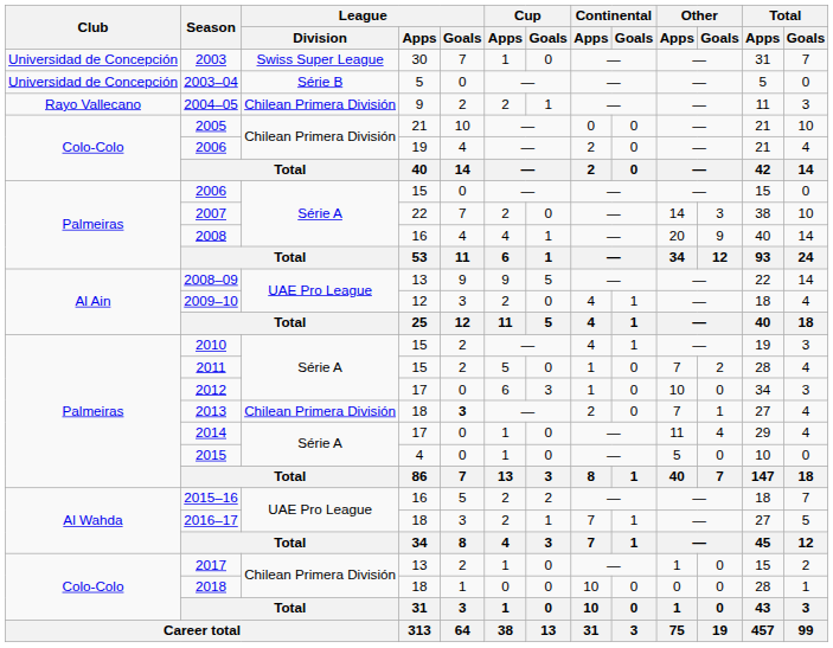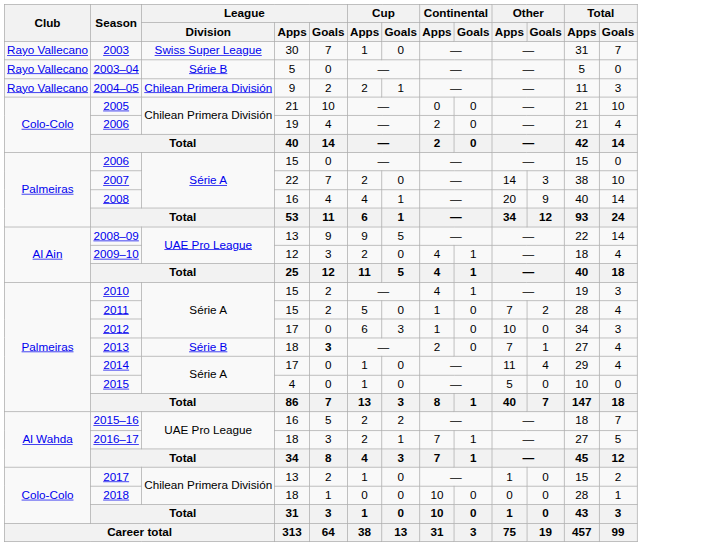 <table class="wikitable" style="text-align: center;">
 <tr>
 <th rowspan="2">Club</th>
 <th rowspan="2">Season</th>
 <th colspan="3">League</th>
 <th colspan="2">Cup</th>
 <th colspan="2">Continental</th>
 <th colspan="2">Other</th>
 <th colspan="2">Total</th>
 </tr>
 <tr>
 <th>Division</th>
 <th>Apps</th>
 <th>Goals</th>
 <th>Apps</th>
 <th>Goals</th>
 <th>Apps</th>
 <th>Goals</th>
 <th>Apps</th>
 <th>Goals</th>
 <th>Apps</th>
 <th>Goals</th>
 </tr>
 <tr>
-<td valign="center"><a href='#'>Universidad de Concepción</a></td>
+<td valign="center"><a href='#'>Rayo Vallecano</a></td>
 <td><a href='#'>2003</a></td>
 <td><a href='#'>Swiss Super League</a></td>
 <td>30</td>
 <td>7</td>
 <td>1</td>
 <td>0</td>
 <td colspan="2">—</td>
 <td colspan="2">—</td>
 <td>31</td>
 <td>7</td>
 </tr>
 <tr>
-<td valign="center"><a href='#'>Universidad de Concepción</a></td>
+<td valign="center"><a href='#'>Rayo Vallecano</a></td>
 <td><a href='#'>2003–04</a></td>
 <td><a href='#'>Série B</a></td>
 <td>5</td>
 <td>0</td>
 <td colspan="2">—</td>
 <td colspan="2">—</td>
 <td colspan="2">—</td>
 <td>5</td>
 <td>0</td>
 </tr>
 <tr>
 <td valign="center"><a href='#'>Rayo Vallecano</a></td>
 <td><a href='#'>2004–05</a></td>
 <td><a href='#'>Chilean Primera División</a></td>
 <td>9</td>
 <td>2</td>
 <td>2</td>
 <td>1</td>
 <td colspan="2">—</td>
 <td colspan="2">—</td>
 <td>11</td>
 <td>3</td>
 </tr>
 <tr>
 <td rowspan="3" valign="center"><a href='#'>Colo-Colo</a></td>
 <td><a href='#'>2005</a></td>
 <td rowspan="2">Chilean Primera División</td>
 <td>21</td>
 <td>10</td>
 <td colspan="2">—</td>
 <td>0</td>
 <td>0</td>
 <td colspan="2">—</td>
 <td>21</td>
 <td>10</td>
 </tr>
 <tr>
 <td><a href='#'>2006</a></td>
 <td>19</td>
 <td>4</td>
 <td colspan="2">—</td>
 <td>2</td>
 <td>0</td>
 <td colspan="2">—</td>
 <td>21</td>
 <td>4</td>
 </tr>
 <tr>
 <th colspan="2">Total</th>
 <th>40</th>
 <th>14</th>
 <th colspan="2">—</th>
 <th>2</th>
 <th>0</th>
 <th colspan="2">—</th>
 <th>42</th>
 <th>14</th>
 </tr>
 <tr>
 <td rowspan="4" valign="center"><a href='#'>Palmeiras</a></td>
 <td><a href='#'>2006</a></td>
 <td rowspan="3"><a href='#'>Série A</a></td>
 <td>15</td>
 <td>0</td>
 <td colspan="2">—</td>
 <td colspan="2">—</td>
 <td colspan="2">—</td>
 <td>15</td>
 <td>0</td>
 </tr>
 <tr>
 <td><a href='#'>2007</a></td>
 <td>22</td>
 <td>7</td>
 <td>2</td>
 <td>0</td>
 <td colspan="2">—</td>
 <td>14</td>
 <td>3</td>
 <td>38</td>
 <td>10</td>
 </tr>
 <tr>
 <td><a href='#'>2008</a></td>
 <td>16</td>
 <td>4</td>
 <td>4</td>
 <td>1</td>
 <td colspan="2">—</td>
 <td>20</td>
 <td>9</td>
 <td>40</td>
 <td>14</td>
 </tr>
 <tr>
 <th colspan="2">Total</th>
 <th>53</th>
 <th>11</th>
 <th>6</th>
 <th>1</th>
 <th colspan="2">—</th>
 <th>34</th>
 <th>12</th>
 <th>93</th>
 <th>24</th>
 </tr>
 <tr>
 <td rowspan="3" valign="center"><a href='#'>Al Ain</a></td>
 <td><a href='#'>2008–09</a></td>
 <td rowspan="2"><a href='#'>UAE Pro League</a></td>
 <td>13</td>
 <td>9</td>
 <td>9</td>
 <td>5</td>
 <td colspan="2">—</td>
 <td colspan="2">—</td>
 <td>22</td>
 <td>14</td>
 </tr>
 <tr>
 <td><a href='#'>2009–10</a></td>
 <td>12</td>
 <td>3</td>
 <td>2</td>
 <td>0</td>
 <td>4</td>
 <td>1</td>
 <td colspan="2">—</td>
 <td>18</td>
 <td>4</td>
 </tr>
 <tr>
 <th colspan="2">Total</th>
 <th>25</th>
 <th>12</th>
 <th>11</th>
 <th>5</th>
 <th>4</th>
 <th>1</th>
 <th colspan="2">—</th>
 <th>40</th>
 <th>18</th>
 </tr>
 <tr>
 <td rowspan="7" valign="center"><a href='#'>Palmeiras</a></td>
 <td><a href='#'>2010</a></td>
 <td rowspan="3">Série A</td>
 <td>15</td>
 <td>2</td>
 <td colspan="2">—</td>
 <td>4</td>
 <td>1</td>
 <td colspan="2">—</td>
 <td>19</td>
 <td>3</td>
 </tr>
 <tr>
 <td><a href='#'>2011</a></td>
 <td>15</td>
 <td>2</td>
 <td>5</td>
 <td>0</td>
 <td>1</td>
 <td>0</td>
 <td>7</td>
 <td>2</td>
 <td>28</td>
 <td>4</td>
 </tr>
 <tr>
 <td><a href='#'>2012</a></td>
 <td>17</td>
 <td>0</td>
 <td>6</td>
 <td>3</td>
 <td>1</td>
 <td>0</td>
 <td>10</td>
 <td>0</td>
 <td>34</td>
 <td>3</td>
 </tr>
 <tr>
 <td><a href='#'>2013</a></td>
-<td><a href='#'>Chilean Primera División</a></td>
+<td><a href='#'>Série B</a></td>
 <td>18</td>
 <td><strong>3</strong></td>
 <td colspan="2">—</td>
 <td>2</td>
 <td>0</td>
 <td>7</td>
 <td>1</td>
 <td>27</td>
 <td>4</td>
 </tr>
 <tr>
 <td><a href='#'>2014</a></td>
 <td rowspan="2">Série A</td>
 <td>17</td>
 <td>0</td>
 <td>1</td>
 <td>0</td>
 <td colspan="2">—</td>
 <td>11</td>
 <td>4</td>
 <td>29</td>
 <td>4</td>
 </tr>
 <tr>
 <td><a href='#'>2015</a></td>
 <td>4</td>
 <td>0</td>
 <td>1</td>
 <td>0</td>
 <td colspan="2">—</td>
 <td>5</td>
 <td>0</td>
 <td>10</td>
 <td>0</td>
 </tr>
 <tr>
 <th colspan="2">Total</th>
 <th>86</th>
 <th>7</th>
 <th>13</th>
 <th>3</th>
 <th>8</th>
 <th>1</th>
 <th>40</th>
 <th>7</th>
 <th>147</th>
 <th>18</th>
 </tr>
 <tr>
 <td rowspan="3" valign="center"><a href='#'>Al Wahda</a></td>
 <td><a href='#'>2015–16</a></td>
 <td rowspan="2">UAE Pro League</td>
 <td>16</td>
 <td>5</td>
 <td>2</td>
 <td>2</td>
 <td colspan="2">—</td>
 <td colspan="2">—</td>
 <td>18</td>
 <td>7</td>
 </tr>
 <tr>
 <td><a href='#'>2016–17</a></td>
 <td>18</td>
 <td>3</td>
 <td>2</td>
 <td>1</td>
 <td>7</td>
 <td>1</td>
 <td colspan="2">—</td>
 <td>27</td>
 <td>5</td>
 </tr>
 <tr>
 <th colspan="2">Total</th>
 <th>34</th>
 <th>8</th>
 <th>4</th>
 <th>3</th>
 <th>7</th>
 <th>1</th>
 <th colspan="2">—</th>
 <th>45</th>
 <th>12</th>
 </tr>
 <tr>
 <td rowspan="3" valign="center"><a href='#'>Colo-Colo</a></td>
 <td><a href='#'>2017</a></td>
 <td rowspan="2">Chilean Primera División</td>
 <td>13</td>
 <td>2</td>
 <td>1</td>
 <td>0</td>
 <td colspan="2">—</td>
 <td>1</td>
 <td>0</td>
 <td>15</td>
 <td>2</td>
 </tr>
 <tr>
 <td><a href='#'>2018</a></td>
 <td>18</td>
 <td>1</td>
 <td>0</td>
 <td>0</td>
 <td>10</td>
 <td>0</td>
 <td>0</td>
 <td>0</td>
 <td>28</td>
 <td>1</td>
 </tr>
 <tr>
 <th colspan="2">Total</th>
 <th>31</th>
 <th>3</th>
 <th>1</th>
 <th>0</th>
 <th>10</th>
 <th>0</th>
 <th>1</th>
 <th>0</th>
 <th>43</th>
 <th>3</th>
 </tr>
 <tr>
 <th colspan="3">Career total</th>
 <th>313</th>
 <th>64</th>
 <th>38</th>
 <th>13</th>
 <th>31</th>
 <th>3</th>
 <th>75</th>
 <th>19</th>
 <th>457</th>
 <th>99</th>
 </tr>
 </table>
